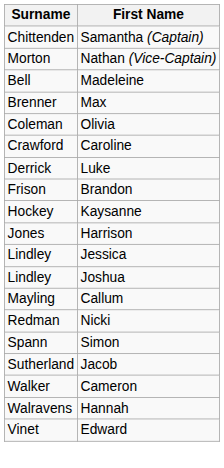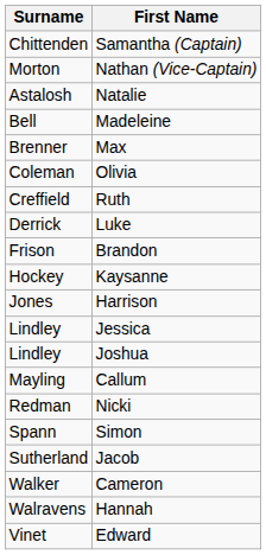 <table class="wikitable mw-collapsible mw-collapsed">
 <tr>
 <th>Surname</th>
 <th>First Name</th>
 </tr>
 <tr>
 <td>Chittenden</td>
 <td>Samantha <em>(Captain)</em></td>
 </tr>
 <tr>
 <td>Morton</td>
 <td>Nathan <em>(Vice-Captain)</em></td>
 </tr>
 <tr>
+<td>Astalosh</td>
+<td>Natalie</td>
+</tr>
+<tr>
 <td>Bell</td>
 <td>Madeleine</td>
 </tr>
 <tr>
 <td>Brenner</td>
 <td>Max</td>
 </tr>
 <tr>
 <td>Coleman</td>
 <td>Olivia</td>
 </tr>
 <tr>
-<td>Crawford</td>
-<td>Caroline</td>
+<td>Creffield</td>
+<td>Ruth</td>
 </tr>
 <tr>
 <td>Derrick</td>
 <td>Luke</td>
 </tr>
 <tr>
 <td>Frison</td>
 <td>Brandon</td>
 </tr>
 <tr>
 <td>Hockey</td>
 <td>Kaysanne</td>
 </tr>
 <tr>
 <td>Jones</td>
 <td>Harrison</td>
 </tr>
 <tr>
 <td>Lindley</td>
 <td>Jessica</td>
 </tr>
 <tr>
 <td>Lindley</td>
 <td>Joshua</td>
 </tr>
 <tr>
 <td>Mayling</td>
 <td>Callum</td>
 </tr>
 <tr>
 <td>Redman</td>
 <td>Nicki</td>
 </tr>
 <tr>
 <td>Spann</td>
 <td>Simon</td>
 </tr>
 <tr>
 <td>Sutherland</td>
 <td>Jacob</td>
 </tr>
 <tr>
 <td>Walker</td>
 <td>Cameron</td>
 </tr>
 <tr>
 <td>Walravens</td>
 <td>Hannah</td>
 </tr>
 <tr>
 <td>Vinet</td>
 <td>Edward</td>
 </tr>
 </table>
